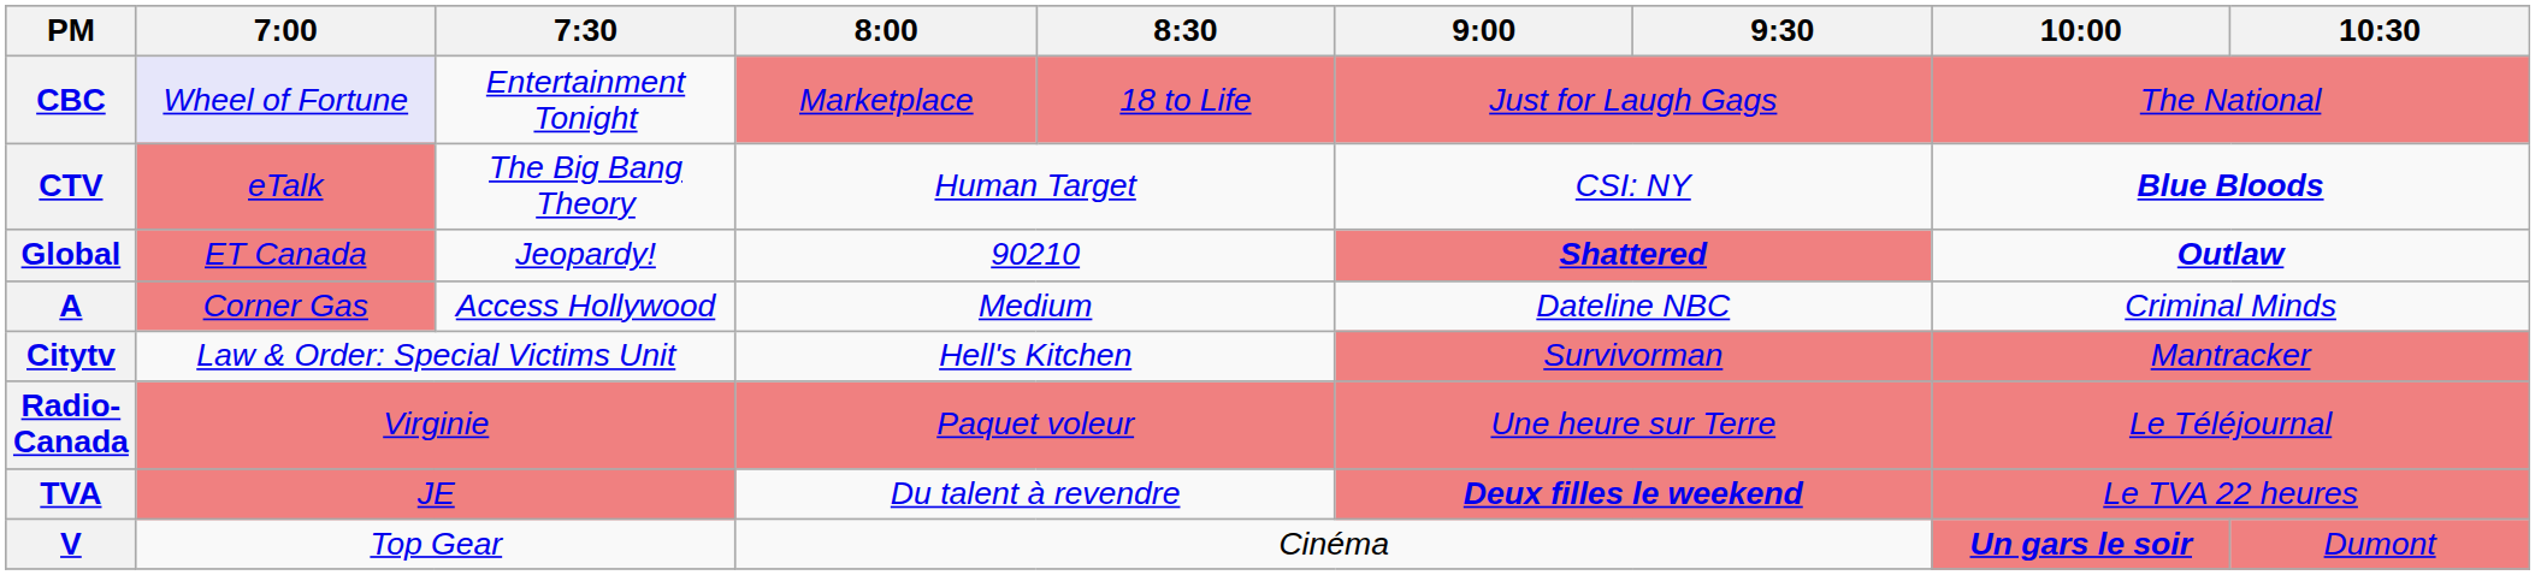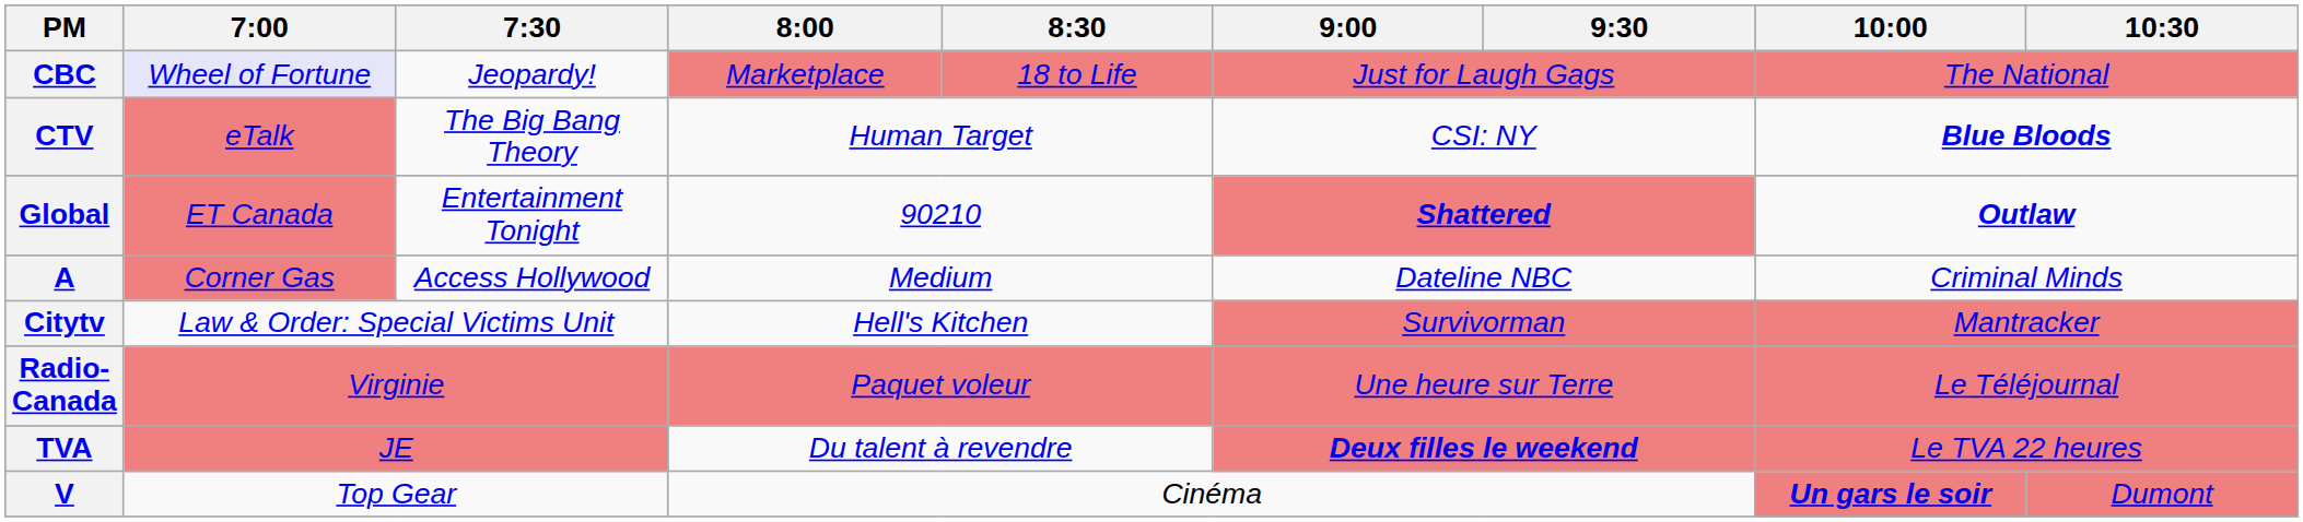 <table class="wikitable" width="100%">
 <tr>
 <th width="4%">PM</th>
 <th width="12%">7:00</th>
 <th width="12%">7:30</th>
 <th width="12%">8:00</th>
 <th width="12%">8:30</th>
 <th width="12%">9:00</th>
 <th width="12%">9:30</th>
 <th width="12%">10:00</th>
 <th width="12%">10:30</th>
 </tr>
 <tr align="center">
 <th><a href='#'>CBC</a></th>
 <td colspan="1" align=center style="background: lavender;"><em><a href='#'>Wheel of Fortune</a></em></td>
-<td colspan="1" align=center><em><a href='#'>Entertainment Tonight</a></em></td>
+<td colspan="1" align=center><em><a href='#'>Jeopardy!</a></em></td>
 <td colspan="1" align=center bgcolor="#F08080"><em><a href='#'>Marketplace</a></em></td>
 <td colspan="1" align=center bgcolor="#F08080"><em><a href='#'>18 to Life</a></em></td>
 <td colspan="2" align=center bgcolor="#F08080"><em><a href='#'>Just for Laugh Gags</a></em></td>
 <td colspan="2" align=center bgcolor="#F08080"><em><a href='#'>The National</a></em></td>
 </tr>
 <tr align="center">
 <th><a href='#'>CTV</a></th>
 <td colspan="1" align=center  bgcolor="#F08080"><em><a href='#'>eTalk</a></em></td>
 <td colspan="1" align=center><em><a href='#'>The Big Bang Theory</a></em></td>
 <td colspan="2" align=center><em><a href='#'>Human Target</a></em></td>
 <td colspan="2" align=center><em><a href='#'>CSI: NY</a></em></td>
 <td colspan="2" align=center><strong><em><a href='#'>Blue Bloods</a></em></strong></td>
 </tr>
 <tr align="center">
 <th><a href='#'>Global</a></th>
 <td colspan="1" align=center bgcolor="#F08080"><em><a href='#'>ET Canada</a></em></td>
-<td colspan="1" align=center><em><a href='#'>Jeopardy!</a></em></td>
+<td colspan="1" align=center><em><a href='#'>Entertainment Tonight</a></em></td>
 <td colspan="2" align=center><em><a href='#'>90210</a></em></td>
 <td colspan="2" align=center bgcolor="#F08080"><strong><em><a href='#'>Shattered</a></em></strong></td>
 <td colspan="2" align=center><strong><em><a href='#'>Outlaw</a></em></strong></td>
 </tr>
 <tr align="center">
 <th><a href='#'>A</a></th>
 <td colspan="1" bgcolor="#F08080"><em><a href='#'>Corner Gas</a></em></td>
 <td colspan="1"><em><a href='#'>Access Hollywood</a></em></td>
 <td colspan="2"><em><a href='#'>Medium</a></em></td>
 <td colspan="2"><em><a href='#'>Dateline NBC</a></em></td>
 <td colspan="2"><em><a href='#'>Criminal Minds</a></em></td>
 </tr>
 <tr align="center">
 <th><a href='#'>Citytv</a></th>
 <td colspan="2" align=center><em><a href='#'>Law & Order: Special Victims Unit</a></em></td>
 <td colspan="2" align=center><em><a href='#'>Hell's Kitchen</a></em></td>
 <td colspan="2" align=center bgcolor="#F08080"><em><a href='#'>Survivorman</a></em></td>
 <td colspan="2" align=center bgcolor="#F08080"><em><a href='#'>Mantracker</a></em></td>
 </tr>
 <tr align="center">
 <th><a href='#'>Radio-Canada</a></th>
 <td colspan="2" align=center bgcolor="#F08080"><em><a href='#'>Virginie</a></em></td>
 <td colspan="2" align=center bgcolor="#F08080"><em><a href='#'>Paquet voleur</a></em></td>
 <td colspan="2" align=center bgcolor="#F08080"><em><a href='#'>Une heure sur Terre</a></em></td>
 <td colspan="2" align=center bgcolor="#F08080"><em><a href='#'>Le Téléjournal</a></em></td>
 </tr>
 <tr align="center">
 <th><a href='#'>TVA</a></th>
 <td colspan="2" align=center bgcolor="#F08080"><em><a href='#'>JE</a></em></td>
 <td colspan="2" align=center><em><a href='#'>Du talent à revendre</a></em></td>
 <td colspan="2" align=center bgcolor="#F08080"><strong><em><a href='#'>Deux filles le weekend</a></em></strong></td>
 <td colspan="2" align=center bgcolor="#F08080"><em><a href='#'>Le TVA 22 heures</a></em></td>
 </tr>
 <tr align="center">
 <th><a href='#'>V</a></th>
 <td colspan="2" align=center><em><a href='#'>Top Gear</a></em></td>
 <td colspan="4" align=center><em>Cinéma</em></td>
 <td colspan="1" align=center bgcolor="#F08080"><strong><em><a href='#'>Un gars le soir</a></em></strong></td>
 <td colspan="1" align=center bgcolor="#F08080"><em><a href='#'>Dumont</a></em></td>
 </tr>
 </table>
